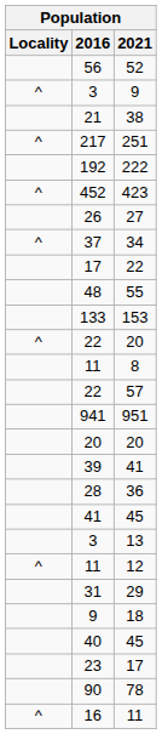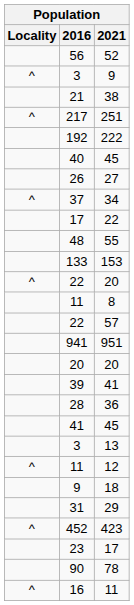 <table class="wikitable" style="text-align:center;">
 <tr>
 <th colspan="3" style="text-align:center;  font-weight:bold">Population</th>
 </tr>
 <tr>
 <th style="text-align:center; background:  font-weight:bold">Locality</th>
 <th style="text-align:center; background:  font-weight:bold"><strong>2016</strong></th>
 <th style="text-align:center; background:  font-weight:bold"><strong>2021</strong></th>
 </tr>
 <tr>
 <td></td>
 <td>56</td>
 <td>52</td>
 </tr>
 <tr>
 <td>^</td>
 <td>3</td>
 <td>9</td>
 </tr>
 <tr>
 <td></td>
 <td>21</td>
 <td>38</td>
 </tr>
 <tr>
 <td>^</td>
 <td>217</td>
 <td>251</td>
 </tr>
 <tr>
 <td></td>
 <td>192</td>
 <td>222</td>
 </tr>
 <tr>
-<td>^</td>
-<td>452</td>
-<td>423</td>
+<td></td>
+<td>40</td>
+<td>45</td>
 </tr>
 <tr>
 <td></td>
 <td>26</td>
 <td>27</td>
 </tr>
 <tr>
 <td>^</td>
 <td>37</td>
 <td>34</td>
 </tr>
 <tr>
 <td></td>
 <td>17</td>
 <td>22</td>
 </tr>
 <tr>
 <td></td>
 <td>48</td>
 <td>55</td>
 </tr>
 <tr>
 <td></td>
 <td>133</td>
 <td>153</td>
 </tr>
 <tr>
 <td>^</td>
 <td>22</td>
 <td>20</td>
 </tr>
 <tr>
 <td></td>
 <td>11</td>
 <td>8</td>
 </tr>
 <tr>
 <td></td>
 <td>22</td>
 <td>57</td>
 </tr>
 <tr>
 <td></td>
 <td>941</td>
 <td>951</td>
 </tr>
 <tr>
 <td></td>
 <td>20</td>
 <td>20</td>
 </tr>
 <tr>
 <td></td>
 <td>39</td>
 <td>41</td>
 </tr>
 <tr>
 <td></td>
 <td>28</td>
 <td>36</td>
 </tr>
 <tr>
 <td></td>
 <td>41</td>
 <td>45</td>
 </tr>
 <tr>
 <td></td>
 <td>3</td>
 <td>13</td>
 </tr>
 <tr>
 <td>^</td>
 <td>11</td>
 <td>12</td>
 </tr>
 <tr>
 <td></td>
-<td>31</td>
-<td>29</td>
-</tr>
-<tr>
-<td></td>
 <td>9</td>
 <td>18</td>
 </tr>
 <tr>
 <td></td>
-<td>40</td>
-<td>45</td>
+<td>31</td>
+<td>29</td>
+</tr>
+<tr>
+<td>^</td>
+<td>452</td>
+<td>423</td>
 </tr>
 <tr>
 <td></td>
 <td>23</td>
 <td>17</td>
 </tr>
 <tr>
 <td></td>
 <td>90</td>
 <td>78</td>
 </tr>
 <tr>
 <td>^</td>
 <td>16</td>
 <td>11</td>
 </tr>
 </table>
